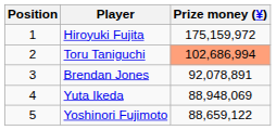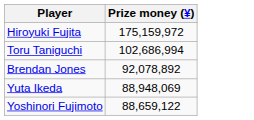 <table class="wikitable">
 <tr>
-<th>Position</th>
 <th>Player</th>
 <th>Prize money (<a href='#'>¥</a>)</th>
 </tr>
 <tr>
-<td align=center>1</td>
 <td> <a href='#'>Hiroyuki Fujita</a></td>
 <td align=center>175,159,972</td>
 </tr>
 <tr>
-<td align=center>2</td>
 <td> <a href='#'>Toru Taniguchi</a></td>
-<td align=center style="background: lightsalmon;">102,686,994</td>
+<td align=center>102,686,994</td>
 </tr>
 <tr>
-<td align=center>3</td>
 <td> <a href='#'>Brendan Jones</a></td>
-<td align=center>92,078,891</td>
+<td align=center>92,078,892</td>
 </tr>
 <tr>
-<td align=center>4</td>
 <td> <a href='#'>Yuta Ikeda</a></td>
 <td align=center>88,948,069</td>
 </tr>
 <tr>
-<td align=center>5</td>
 <td> <a href='#'>Yoshinori Fujimoto</a></td>
 <td align=center>88,659,122</td>
 </tr>
 </table>
